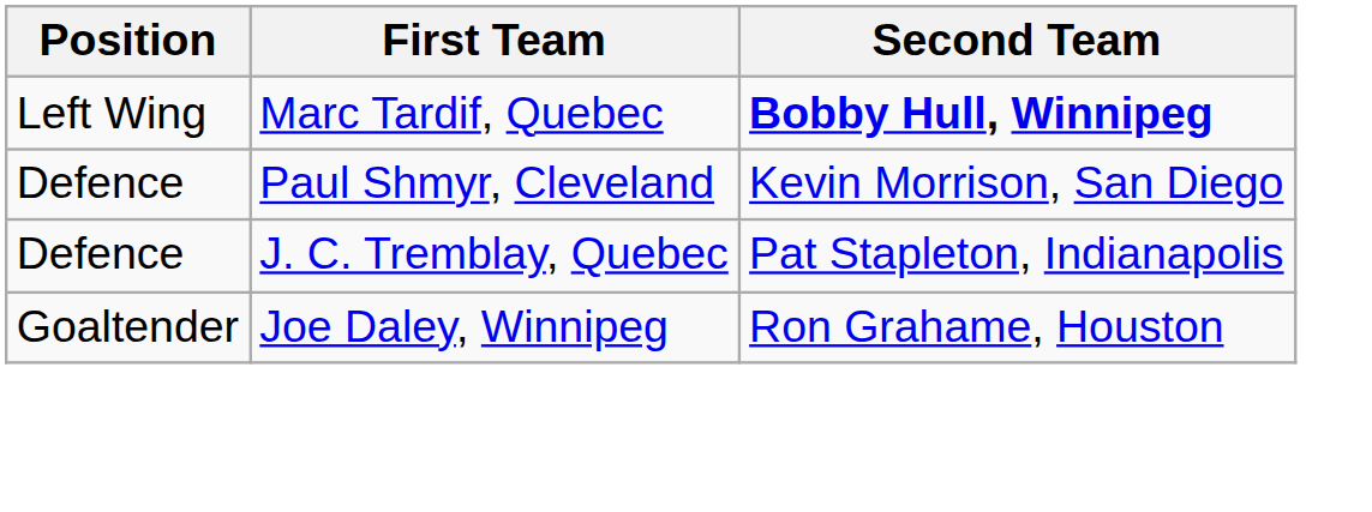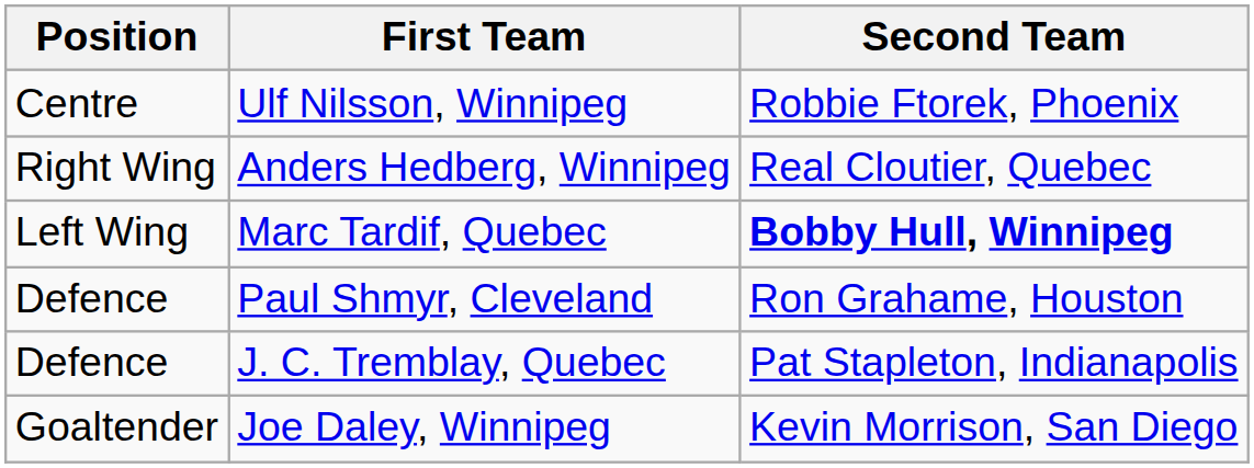 <table class="wikitable">
 <tr>
 <th><strong>Position</strong></th>
 <th><strong>First Team</strong></th>
 <th><strong>Second Team</strong></th>
+</tr>
+<tr>
+<td>Centre</td>
+<td><a href='#'>Ulf Nilsson</a>, <a href='#'>Winnipeg</a></td>
+<td><a href='#'>Robbie Ftorek</a>, <a href='#'>Phoenix</a></td>
+</tr>
+<tr>
+<td>Right Wing</td>
+<td><a href='#'>Anders Hedberg</a>, <a href='#'>Winnipeg</a></td>
+<td><a href='#'>Real Cloutier</a>, <a href='#'>Quebec</a></td>
 </tr>
 <tr>
 <td>Left Wing</td>
 <td><a href='#'>Marc Tardif</a>, <a href='#'>Quebec</a></td>
 <td><strong><a href='#'>Bobby Hull</a>, <a href='#'>Winnipeg</a></strong></td>
 </tr>
 <tr>
 <td>Defence</td>
 <td><a href='#'>Paul Shmyr</a>, <a href='#'>Cleveland</a></td>
-<td><a href='#'>Kevin Morrison</a>, <a href='#'>San Diego</a></td>
+<td><a href='#'>Ron Grahame</a>, <a href='#'>Houston</a></td>
 </tr>
 <tr>
 <td>Defence</td>
 <td><a href='#'>J. C. Tremblay</a>, <a href='#'>Quebec</a></td>
 <td><a href='#'>Pat Stapleton</a>, <a href='#'>Indianapolis</a></td>
 </tr>
 <tr>
 <td>Goaltender</td>
 <td><a href='#'>Joe Daley</a>, <a href='#'>Winnipeg</a></td>
-<td><a href='#'>Ron Grahame</a>, <a href='#'>Houston</a></td>
+<td><a href='#'>Kevin Morrison</a>, <a href='#'>San Diego</a></td>
 </tr>
 </table>
